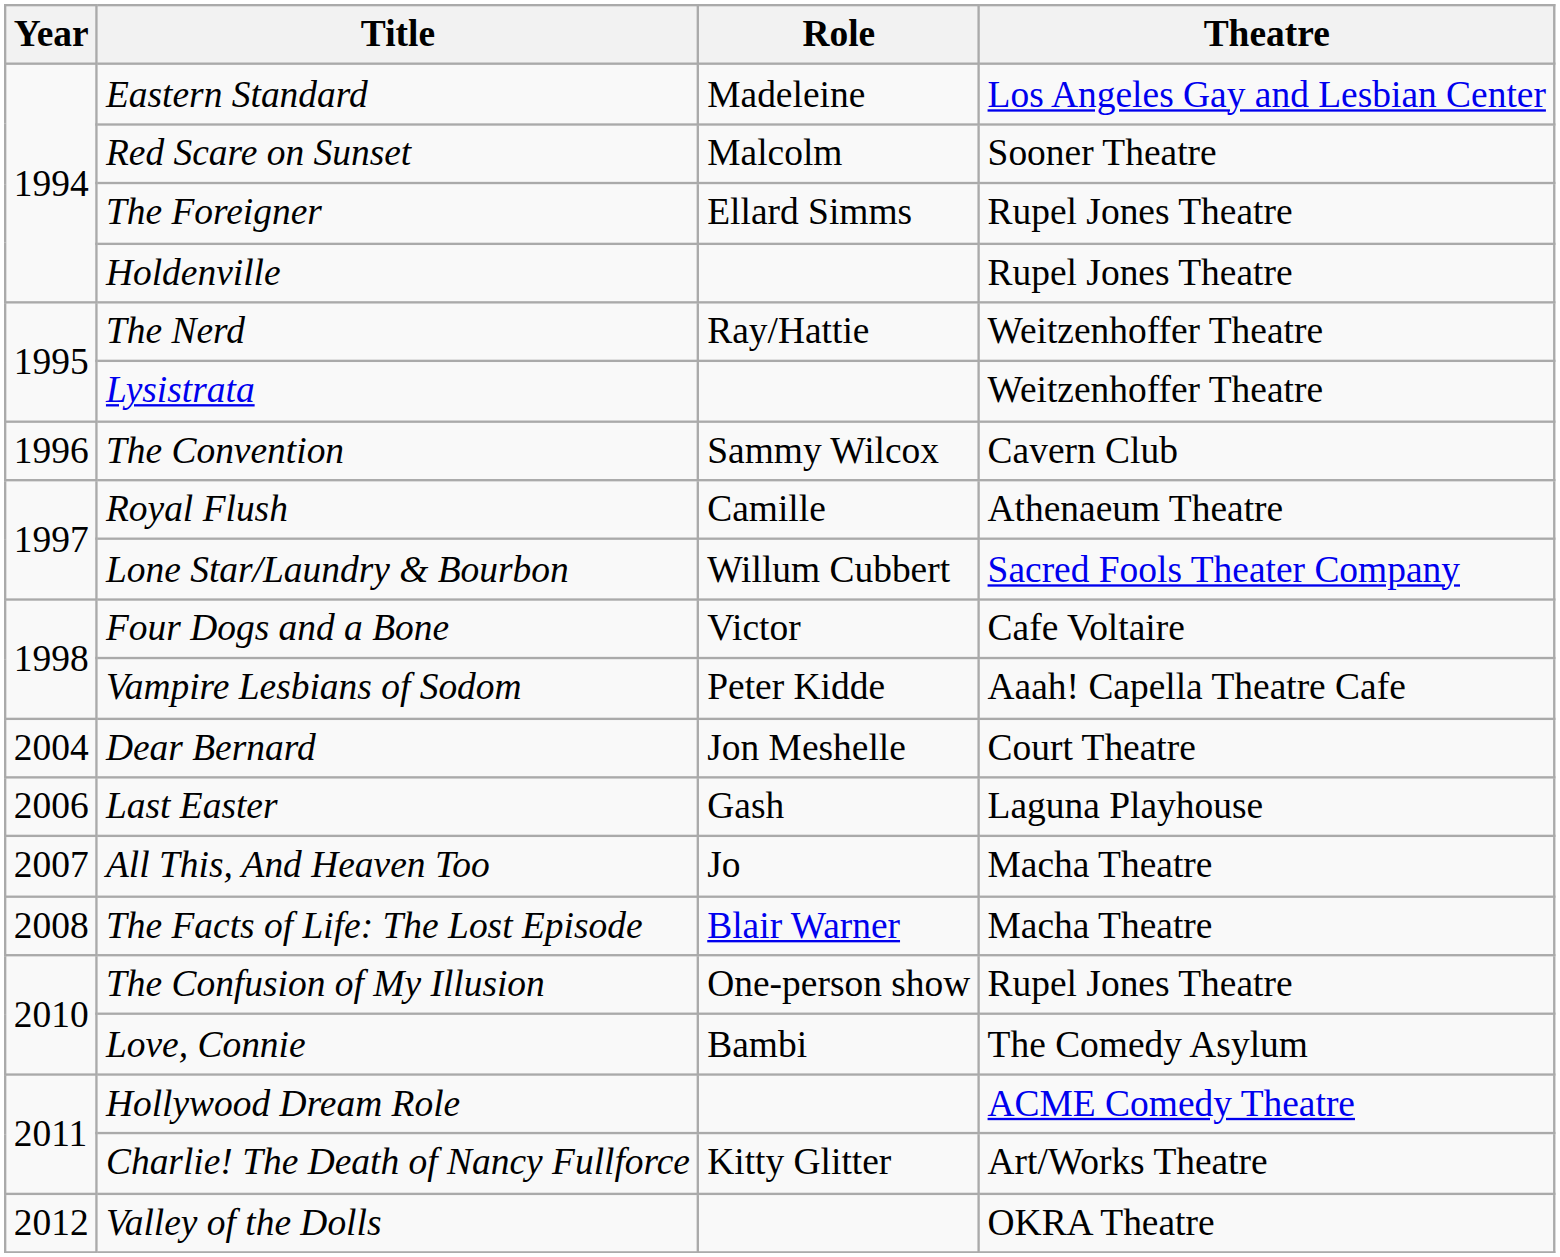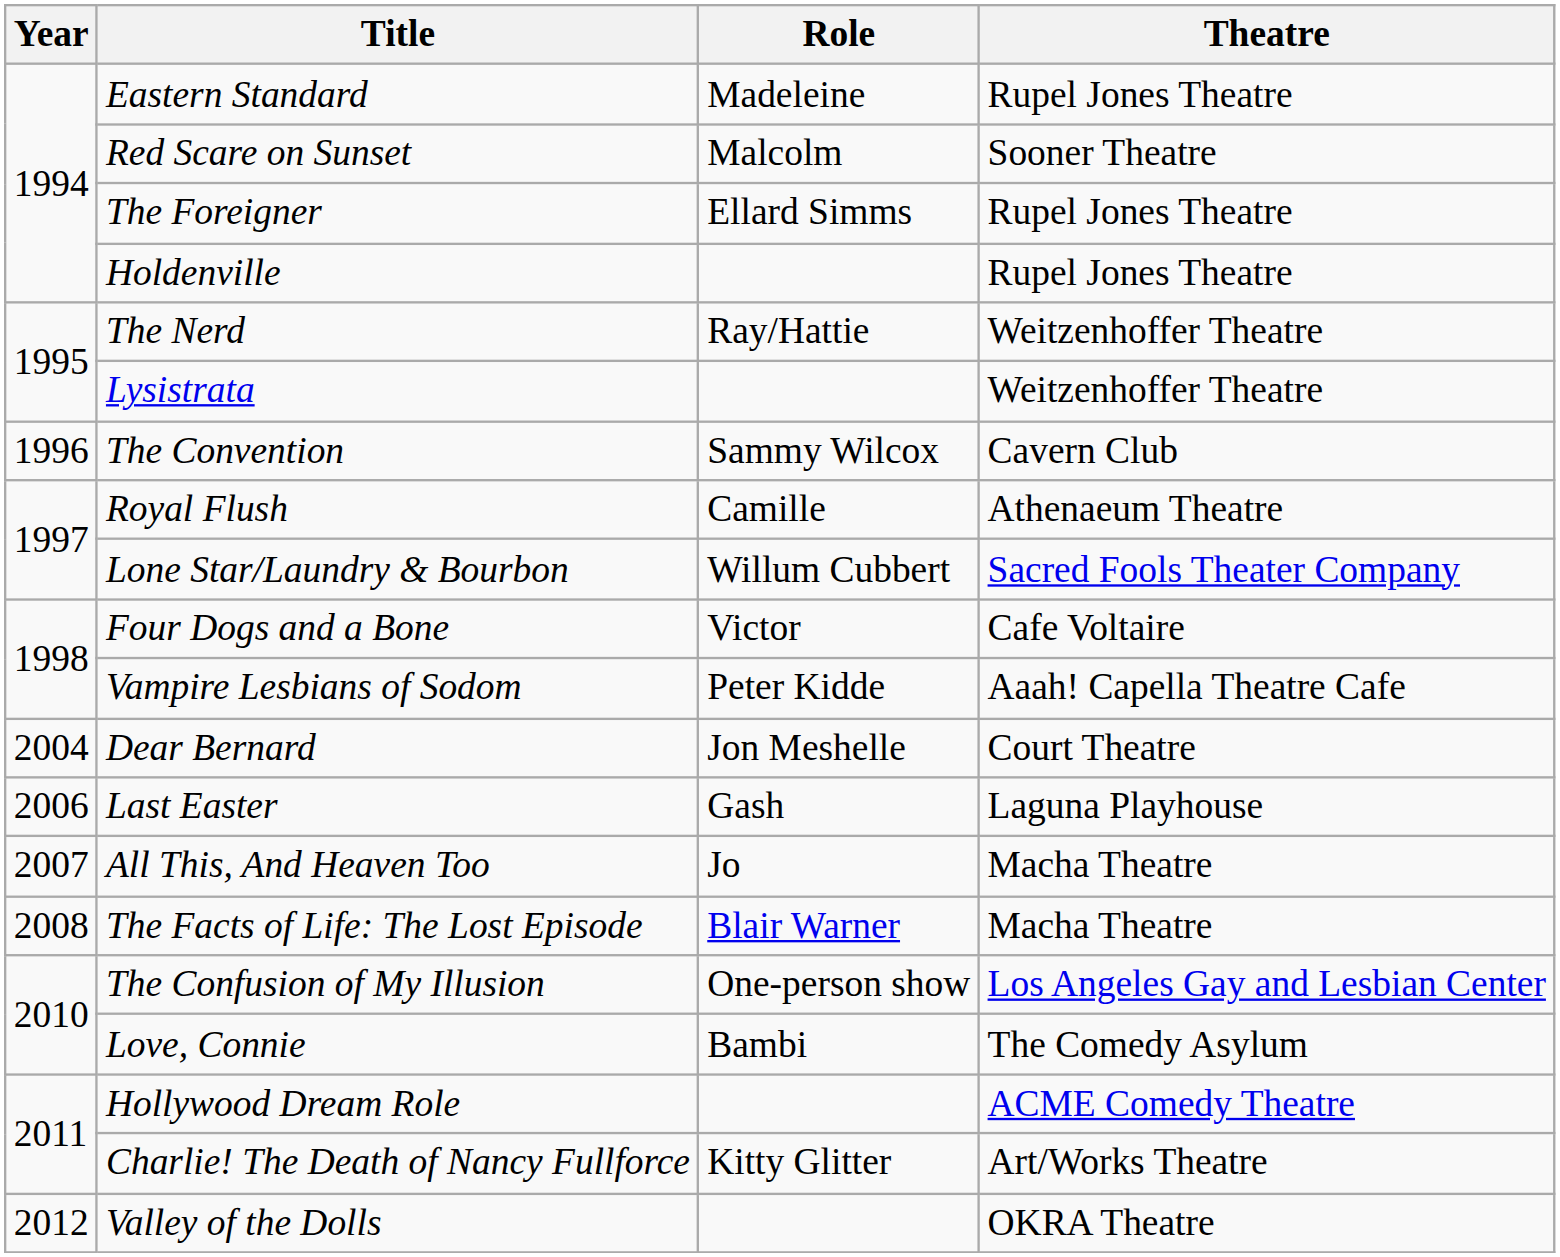 <table class="wikitable sortable">
 <tr>
 <th>Year</th>
 <th>Title</th>
 <th>Role</th>
 <th>Theatre</th>
 </tr>
 <tr>
 <td rowspan="4">1994</td>
 <td><em>Eastern Standard</em></td>
 <td>Madeleine</td>
-<td><a href='#'>Los Angeles Gay and Lesbian Center</a></td>
+<td>Rupel Jones Theatre</td>
 </tr>
 <tr>
 <td><em>Red Scare on Sunset</em></td>
 <td>Malcolm</td>
 <td>Sooner Theatre</td>
 </tr>
 <tr>
 <td><em>The Foreigner</em></td>
 <td>Ellard Simms</td>
 <td>Rupel Jones Theatre</td>
 </tr>
 <tr>
 <td><em>Holdenville</em></td>
 <td></td>
 <td>Rupel Jones Theatre</td>
 </tr>
 <tr>
 <td rowspan="2">1995</td>
 <td><em>The Nerd</em></td>
 <td>Ray/Hattie</td>
 <td>Weitzenhoffer Theatre</td>
 </tr>
 <tr>
 <td><em><a href='#'>Lysistrata</a></em></td>
 <td></td>
 <td>Weitzenhoffer Theatre</td>
 </tr>
 <tr>
 <td>1996</td>
 <td><em>The Convention</em></td>
 <td>Sammy Wilcox</td>
 <td>Cavern Club</td>
 </tr>
 <tr>
 <td rowspan="2">1997</td>
 <td><em>Royal Flush</em></td>
 <td>Camille</td>
 <td>Athenaeum Theatre</td>
 </tr>
 <tr>
 <td><em>Lone Star/Laundry & Bourbon</em></td>
 <td>Willum Cubbert</td>
 <td><a href='#'>Sacred Fools Theater Company</a></td>
 </tr>
 <tr>
 <td rowspan="2">1998</td>
 <td><em>Four Dogs and a Bone</em></td>
 <td>Victor</td>
 <td>Cafe Voltaire</td>
 </tr>
 <tr>
 <td><em>Vampire Lesbians of Sodom</em></td>
 <td>Peter Kidde</td>
 <td>Aaah! Capella Theatre Cafe</td>
 </tr>
 <tr>
 <td>2004</td>
 <td><em>Dear Bernard</em></td>
 <td>Jon Meshelle</td>
 <td>Court Theatre</td>
 </tr>
 <tr>
 <td>2006</td>
 <td><em>Last Easter</em></td>
 <td>Gash</td>
 <td>Laguna Playhouse</td>
 </tr>
 <tr>
 <td>2007</td>
 <td><em>All This, And Heaven Too</em></td>
 <td>Jo</td>
 <td>Macha Theatre</td>
 </tr>
 <tr>
 <td>2008</td>
 <td><em>The Facts of Life: The Lost Episode</em></td>
 <td><a href='#'>Blair Warner</a></td>
 <td>Macha Theatre</td>
 </tr>
 <tr>
 <td rowspan="2">2010</td>
 <td><em>The Confusion of My Illusion</em></td>
 <td>One-person show</td>
-<td>Rupel Jones Theatre</td>
+<td><a href='#'>Los Angeles Gay and Lesbian Center</a></td>
 </tr>
 <tr>
 <td><em>Love, Connie</em></td>
 <td>Bambi</td>
 <td>The Comedy Asylum</td>
 </tr>
 <tr>
 <td rowspan="2">2011</td>
 <td><em>Hollywood Dream Role</em></td>
 <td></td>
 <td><a href='#'>ACME Comedy Theatre</a></td>
 </tr>
 <tr>
 <td><em>Charlie! The Death of Nancy Fullforce</em></td>
 <td>Kitty Glitter</td>
 <td>Art/Works Theatre</td>
 </tr>
 <tr>
 <td>2012</td>
 <td><em>Valley of the Dolls</em></td>
 <td></td>
 <td>OKRA Theatre</td>
 </tr>
 </table>
